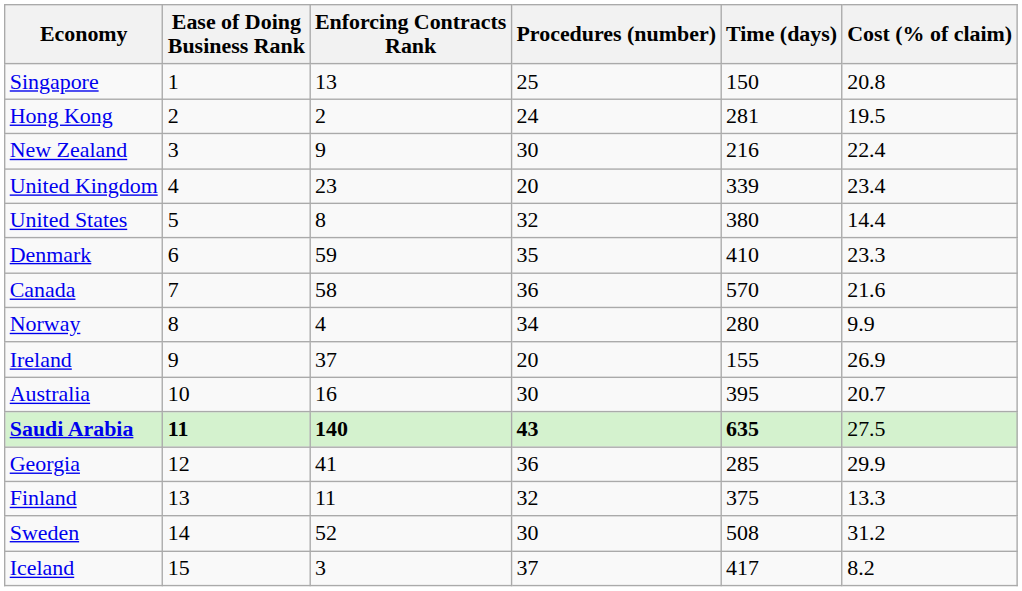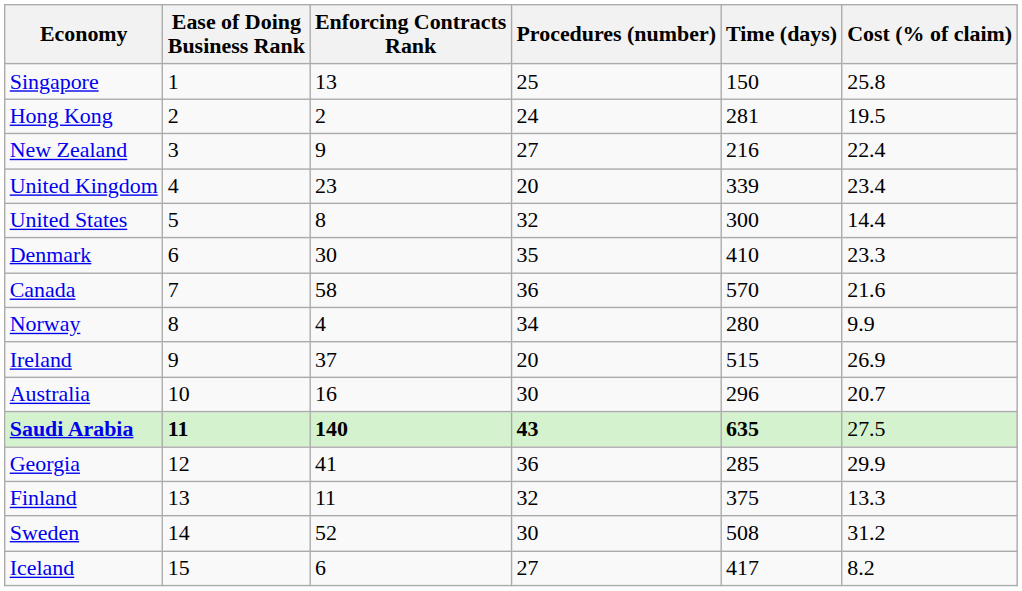 <table class="wikitable sortable">
 <tr>
 <th>Economy</th>
 <th>Ease of Doing<br>Business Rank</th>
 <th>Enforcing Contracts<br>Rank</th>
 <th>Procedures (number)</th>
 <th>Time (days)</th>
 <th>Cost (% of claim)</th>
 </tr>
 <tr>
 <td><a href='#'>Singapore</a></td>
 <td>1</td>
 <td>13</td>
 <td>25</td>
 <td>150</td>
-<td>20.8</td>
+<td>25.8</td>
 </tr>
 <tr>
 <td><a href='#'>Hong Kong</a></td>
 <td>2</td>
 <td>2</td>
 <td>24</td>
 <td>281</td>
 <td>19.5</td>
 </tr>
 <tr>
 <td><a href='#'>New Zealand</a></td>
 <td>3</td>
 <td>9</td>
-<td>30</td>
+<td>27</td>
 <td>216</td>
 <td>22.4</td>
 </tr>
 <tr>
 <td><a href='#'>United Kingdom</a></td>
 <td>4</td>
 <td>23</td>
 <td>20</td>
 <td>339</td>
 <td>23.4</td>
 </tr>
 <tr>
 <td><a href='#'>United States</a></td>
 <td>5</td>
 <td>8</td>
 <td>32</td>
-<td>380</td>
+<td>300</td>
 <td>14.4</td>
 </tr>
 <tr>
 <td><a href='#'>Denmark</a></td>
 <td>6</td>
-<td>59</td>
+<td>30</td>
 <td>35</td>
 <td>410</td>
 <td>23.3</td>
 </tr>
 <tr>
 <td><a href='#'>Canada</a></td>
 <td>7</td>
 <td>58</td>
 <td>36</td>
 <td>570</td>
 <td>21.6</td>
 </tr>
 <tr>
 <td><a href='#'>Norway</a></td>
 <td>8</td>
 <td>4</td>
 <td>34</td>
 <td>280</td>
 <td>9.9</td>
 </tr>
 <tr>
 <td><a href='#'>Ireland</a></td>
 <td>9</td>
 <td>37</td>
 <td>20</td>
-<td>155</td>
+<td>515</td>
 <td>26.9</td>
 </tr>
 <tr>
 <td><a href='#'>Australia</a></td>
 <td>10</td>
 <td>16</td>
 <td>30</td>
-<td>395</td>
+<td>296</td>
 <td>20.7</td>
 </tr>
 <tr bgcolor="#D4F2CE">
 <td><strong><a href='#'>Saudi Arabia</a></strong></td>
 <td><strong>11</strong></td>
 <td><strong>140</strong></td>
 <td><strong>43</strong></td>
 <td><strong>635</strong></td>
 <td>27.5</td>
 </tr>
 <tr>
 <td><a href='#'>Georgia</a></td>
 <td>12</td>
 <td>41</td>
 <td>36</td>
 <td>285</td>
 <td>29.9</td>
 </tr>
 <tr>
 <td><a href='#'>Finland</a></td>
 <td>13</td>
 <td>11</td>
 <td>32</td>
 <td>375</td>
 <td>13.3</td>
 </tr>
 <tr>
 <td><a href='#'>Sweden</a></td>
 <td>14</td>
 <td>52</td>
 <td>30</td>
 <td>508</td>
 <td>31.2</td>
 </tr>
 <tr>
 <td><a href='#'>Iceland</a></td>
 <td>15</td>
-<td>3</td>
-<td>37</td>
+<td>6</td>
+<td>27</td>
 <td>417</td>
 <td>8.2</td>
 </tr>
 </table>
